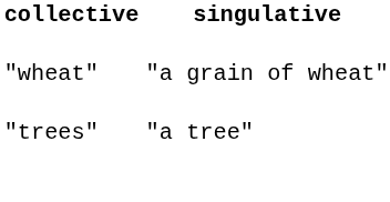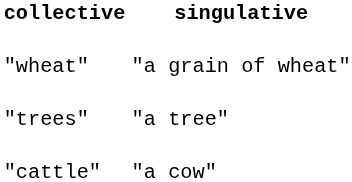 <table>
 <tr>
 <th>collective</th>
 <th>singulative</th>
 </tr>
 <tr>
 <td>  <br> "wheat"</td>
 <td>  <br> "a grain of wheat"</td>
 </tr>
 <tr>
 <td>  <br> "trees"</td>
 <td>  <br> "a tree"</td>
 </tr>
+<tr>
+<td>  <br> "cattle"</td>
+<td>  <br> "a cow"</td>
+</tr>
 </table>
